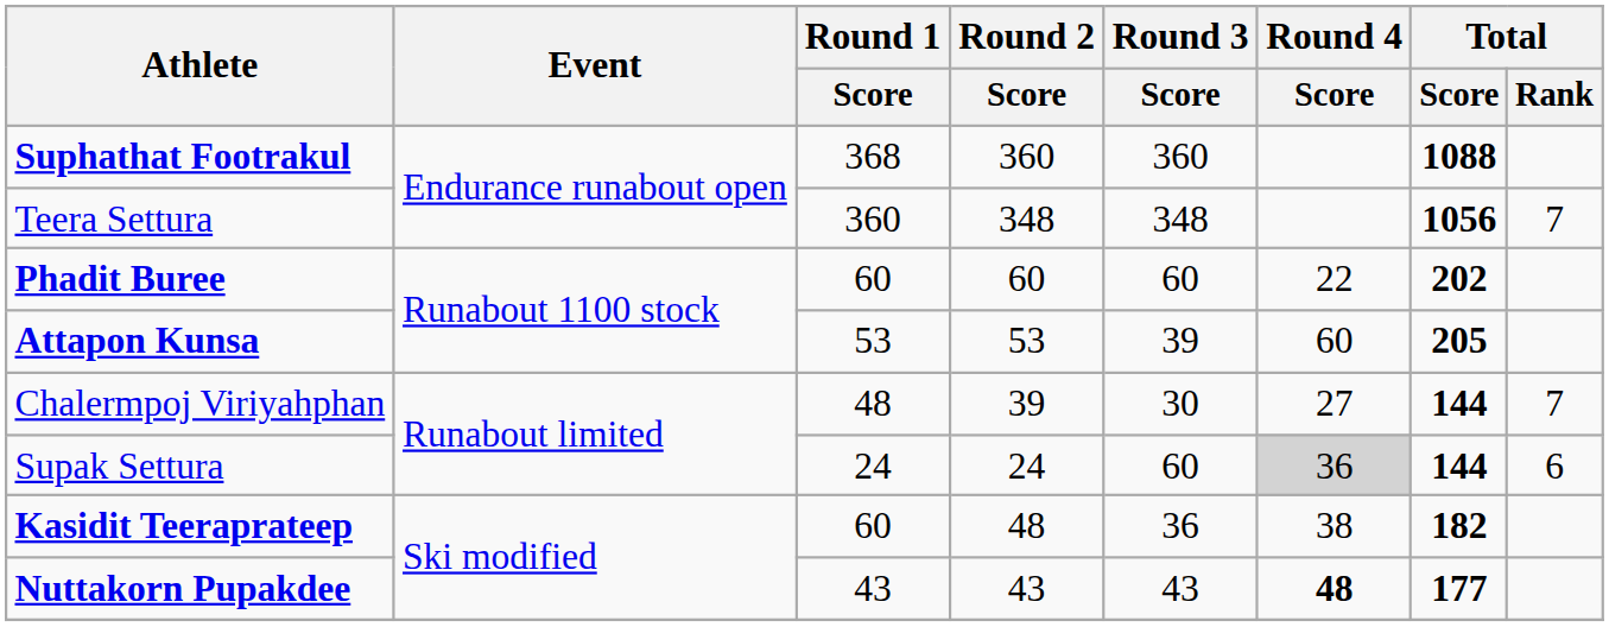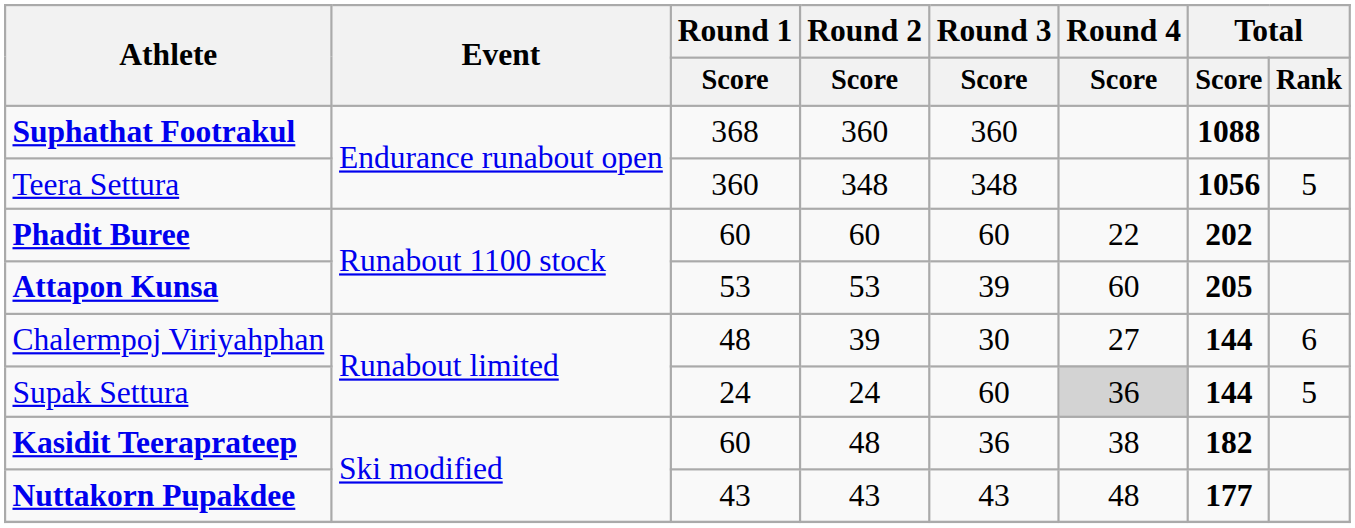 <table class=wikitable style="font-size:90%;">
 <tr>
 <th rowspan=2>Athlete</th>
 <th rowspan=2>Event</th>
 <th>Round 1</th>
 <th>Round 2</th>
 <th>Round 3</th>
 <th>Round 4</th>
 <th colspan=2>Total</th>
 </tr>
 <tr style="font-size:90%">
 <th>Score</th>
 <th>Score</th>
 <th>Score</th>
 <th>Score</th>
 <th>Score</th>
 <th>Rank</th>
 </tr>
 <tr align=center>
 <td align=left><strong><a href='#'>Suphathat Footrakul</a></strong></td>
 <td align=left rowspan=2><a href='#'>Endurance runabout open</a></td>
 <td>368</td>
 <td>360</td>
 <td>360</td>
 <td></td>
 <td><strong>1088</strong></td>
 <td></td>
 </tr>
 <tr align=center>
 <td align=left><a href='#'>Teera Settura</a></td>
 <td>360</td>
 <td>348</td>
 <td>348</td>
 <td></td>
 <td><strong>1056</strong></td>
-<td>7</td>
+<td>5</td>
 </tr>
 <tr align=center>
 <td align=left><strong><a href='#'>Phadit Buree</a></strong></td>
 <td align=left rowspan=2><a href='#'>Runabout 1100 stock</a></td>
 <td>60</td>
 <td>60</td>
 <td>60</td>
 <td>22</td>
 <td><strong>202</strong></td>
 <td></td>
 </tr>
 <tr align=center>
 <td align=left><strong><a href='#'>Attapon Kunsa</a></strong></td>
 <td>53</td>
 <td>53</td>
 <td>39</td>
 <td>60</td>
 <td><strong>205</strong></td>
 <td></td>
 </tr>
 <tr align=center>
 <td align=left><a href='#'>Chalermpoj Viriyahphan</a></td>
 <td align=left rowspan=2><a href='#'>Runabout limited</a></td>
 <td>48</td>
 <td>39</td>
 <td>30</td>
 <td>27</td>
 <td><strong>144</strong></td>
-<td>7</td>
+<td>6</td>
 </tr>
 <tr align=center>
 <td align=left><a href='#'>Supak Settura</a></td>
 <td>24</td>
 <td>24</td>
 <td>60</td>
 <td style="background: lightgrey;">36</td>
 <td><strong>144</strong></td>
-<td>6</td>
+<td>5</td>
 </tr>
 <tr align=center>
 <td align=left><strong><a href='#'>Kasidit Teeraprateep</a></strong></td>
 <td align=left rowspan=2><a href='#'>Ski modified</a></td>
 <td>60</td>
 <td>48</td>
 <td>36</td>
 <td>38</td>
 <td><strong>182</strong></td>
 <td></td>
 </tr>
 <tr align=center>
 <td align=left><strong><a href='#'>Nuttakorn Pupakdee</a></strong></td>
 <td>43</td>
 <td>43</td>
 <td>43</td>
-<td><strong>48</strong></td>
+<td>48</td>
 <td><strong>177</strong></td>
 <td></td>
 </tr>
 <tr align=center>
 </tr>
 </table>
